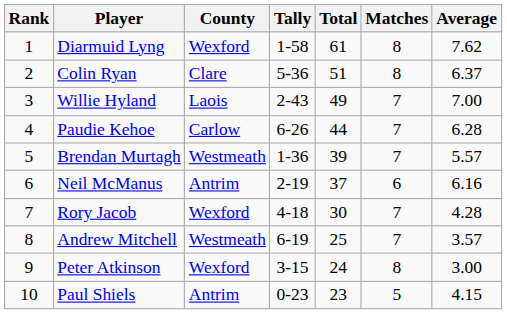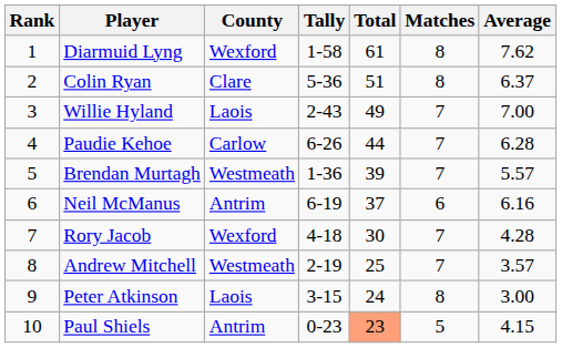 <table class="wikitable">
 <tr>
 <th>Rank</th>
 <th>Player</th>
 <th>County</th>
 <th>Tally</th>
 <th>Total</th>
 <th>Matches</th>
 <th>Average</th>
 </tr>
 <tr>
 <td rowspan=1 align=center>1</td>
 <td><a href='#'>Diarmuid Lyng</a></td>
 <td><a href='#'>Wexford</a></td>
 <td align=center>1-58</td>
 <td align=center>61</td>
 <td align=center>8</td>
 <td align=center>7.62</td>
 </tr>
 <tr>
 <td rowspan=1 align=center>2</td>
 <td><a href='#'>Colin Ryan</a></td>
 <td><a href='#'>Clare</a></td>
 <td align=center>5-36</td>
 <td align=center>51</td>
 <td align=center>8</td>
 <td align=center>6.37</td>
 </tr>
 <tr>
 <td rowspan=1 align=center>3</td>
 <td><a href='#'>Willie Hyland</a></td>
 <td><a href='#'>Laois</a></td>
 <td align=center>2-43</td>
 <td align=center>49</td>
 <td align=center>7</td>
 <td align=center>7.00</td>
 </tr>
 <tr>
 <td rowspan=1 align=center>4</td>
 <td><a href='#'>Paudie Kehoe</a></td>
 <td><a href='#'>Carlow</a></td>
 <td align=center>6-26</td>
 <td align=center>44</td>
 <td align=center>7</td>
 <td align=center>6.28</td>
 </tr>
 <tr>
 <td rowspan=1 align=center>5</td>
 <td><a href='#'>Brendan Murtagh</a></td>
 <td><a href='#'>Westmeath</a></td>
 <td align=center>1-36</td>
 <td align=center>39</td>
 <td align=center>7</td>
 <td align=center>5.57</td>
 </tr>
 <tr>
 <td rowspan=1 align=center>6</td>
 <td><a href='#'>Neil McManus</a></td>
 <td><a href='#'>Antrim</a></td>
-<td align=center>2-19</td>
+<td align=center>6-19</td>
 <td align=center>37</td>
 <td align=center>6</td>
 <td align=center>6.16</td>
 </tr>
 <tr>
 <td rowspan=1 align=center>7</td>
 <td><a href='#'>Rory Jacob</a></td>
 <td><a href='#'>Wexford</a></td>
 <td align=center>4-18</td>
 <td align=center>30</td>
 <td align=center>7</td>
 <td align=center>4.28</td>
 </tr>
 <tr>
 <td rowspan=1 align=center>8</td>
 <td><a href='#'>Andrew Mitchell</a></td>
 <td><a href='#'>Westmeath</a></td>
-<td align=center>6-19</td>
+<td align=center>2-19</td>
 <td align=center>25</td>
 <td align=center>7</td>
 <td align=center>3.57</td>
 </tr>
 <tr>
 <td rowspan=1 align=center>9</td>
 <td><a href='#'>Peter Atkinson</a></td>
-<td><a href='#'>Wexford</a></td>
+<td><a href='#'>Laois</a></td>
 <td align=center>3-15</td>
 <td align=center>24</td>
 <td align=center>8</td>
 <td align=center>3.00</td>
 </tr>
 <tr>
 <td rowspan=1 align=center>10</td>
 <td><a href='#'>Paul Shiels</a></td>
 <td><a href='#'>Antrim</a></td>
 <td align=center>0-23</td>
-<td align=center>23</td>
+<td align=center style="background: lightsalmon;">23</td>
 <td align=center>5</td>
 <td align=center>4.15</td>
 </tr>
 </table>
